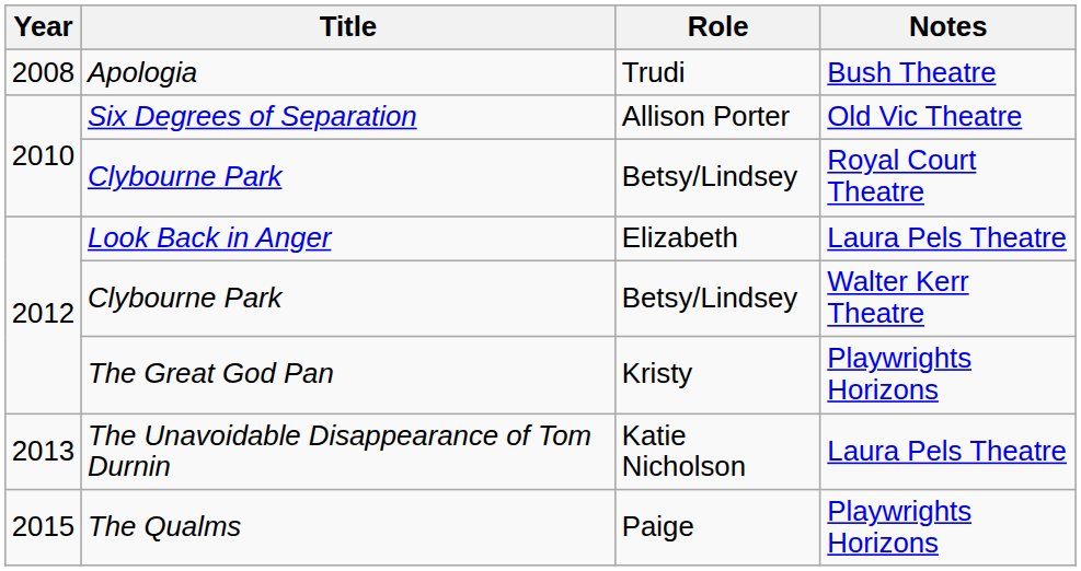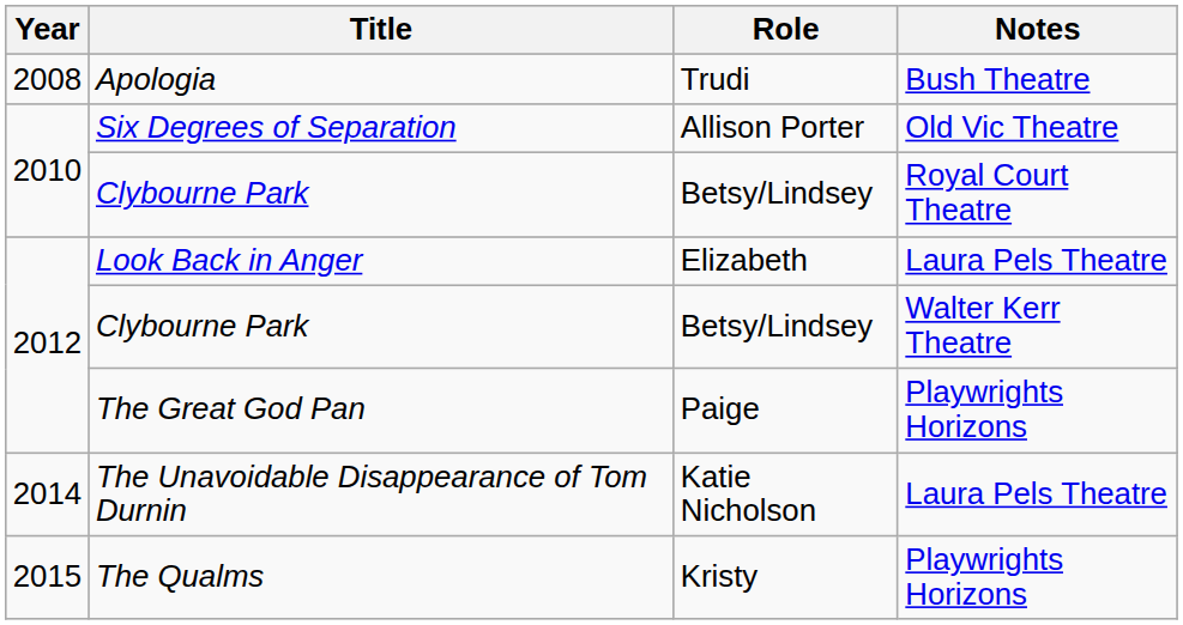 <table class="wikitable sortable">
 <tr>
 <th>Year</th>
 <th>Title</th>
 <th>Role</th>
 <th class="unsortable">Notes</th>
 </tr>
 <tr>
 <td>2008</td>
 <td><em>Apologia</em></td>
 <td>Trudi</td>
 <td><a href='#'>Bush Theatre</a></td>
 </tr>
 <tr>
 <td rowspan="2">2010</td>
 <td><em><a href='#'>Six Degrees of Separation</a></em></td>
 <td>Allison Porter</td>
 <td><a href='#'>Old Vic Theatre</a></td>
 </tr>
 <tr>
 <td><em><a href='#'>Clybourne Park</a></em></td>
 <td>Betsy/Lindsey</td>
 <td><a href='#'>Royal Court Theatre</a></td>
 </tr>
 <tr>
 <td rowspan="3">2012</td>
 <td><em><a href='#'>Look Back in Anger</a></em></td>
 <td>Elizabeth</td>
 <td><a href='#'>Laura Pels Theatre</a></td>
 </tr>
 <tr>
 <td><em>Clybourne Park</em></td>
 <td>Betsy/Lindsey</td>
 <td><a href='#'>Walter Kerr Theatre</a></td>
 </tr>
 <tr>
 <td data-sort-value="Great God Pan, The"><em>The Great God Pan</em></td>
-<td>Kristy</td>
+<td>Paige</td>
 <td><a href='#'>Playwrights Horizons</a></td>
 </tr>
 <tr>
-<td>2013</td>
+<td>2014</td>
 <td data-sort-value="Unavoidable Disappearance of Tom Durnin, The"><em>The Unavoidable Disappearance of Tom Durnin</em></td>
 <td>Katie Nicholson</td>
 <td><a href='#'>Laura Pels Theatre</a></td>
 </tr>
 <tr>
 <td>2015</td>
 <td data-sort-value="Qualms, The"><em>The Qualms</em></td>
-<td>Paige</td>
+<td>Kristy</td>
 <td><a href='#'>Playwrights Horizons</a></td>
 </tr>
 </table>
